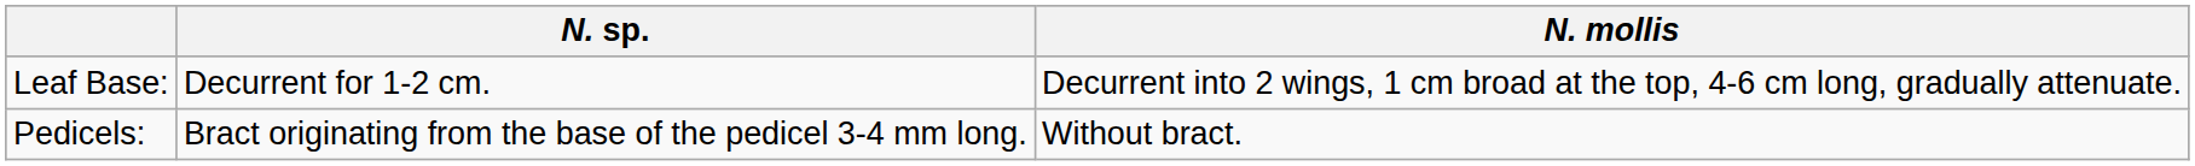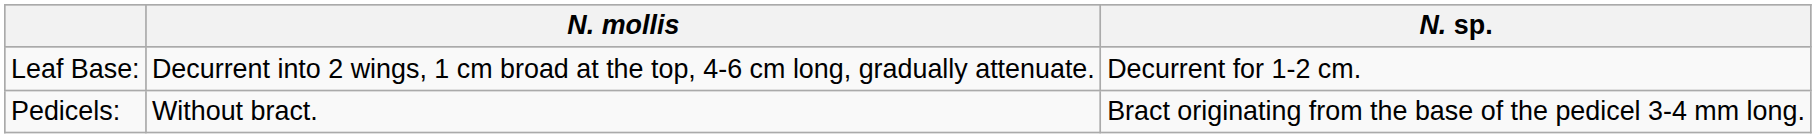 <table class="wikitable" text-align: left;">
 <tr>
 <th></th>
+<th><em>N. mollis</em></th>
 <th><em>N.</em> sp.</th>
-<th><em>N. mollis</em></th>
 </tr>
 <tr>
 <td>Leaf Base:</td>
+<td>Decurrent into 2 wings, 1 cm broad at the top, 4-6 cm long, gradually attenuate.</td>
 <td>Decurrent for 1-2 cm.</td>
-<td>Decurrent into 2 wings, 1 cm broad at the top, 4-6 cm long, gradually attenuate.</td>
 </tr>
 <tr>
 <td>Pedicels:</td>
+<td>Without bract.</td>
 <td>Bract originating from the base of the pedicel 3-4 mm long.</td>
-<td>Without bract.</td>
 </tr>
 </table>
